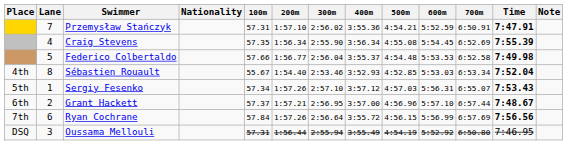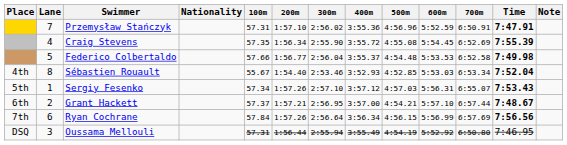 <table class="wikitable sortable">
 <tr>
 <th>Place</th>
 <th>Lane</th>
 <th>Swimmer</th>
 <th>Nationality</th>
 <th><small>100m</small></th>
 <th><small>200m</small></th>
 <th><small>300m</small></th>
 <th><small>400m</small></th>
 <th><small>500m</small></th>
 <th><small>600m</small></th>
 <th><small>700m</small></th>
 <th>Time</th>
 <th>Note</th>
 </tr>
 <tr>
 <td bgcolor=gold align="center"></td>
 <td align="center">7</td>
 <td><a href='#'>Przemysław Stańczyk</a></td>
 <td></td>
 <td><small>57.31</small></td>
 <td><small>1:57.10</small></td>
 <td><small>2:56.02</small></td>
 <td><small>3:55.36</small></td>
-<td><small>4:54.21</small></td>
+<td><small>4:56.96</small></td>
 <td><small>5:52.59</small></td>
 <td><small>6:50.91</small></td>
 <td><strong>7:47.91</strong></td>
 <td></td>
 </tr>
 <tr>
 <td bgcolor=silver align="center"></td>
 <td align="center">4</td>
 <td><a href='#'>Craig Stevens</a></td>
 <td></td>
 <td><small>57.35</small></td>
 <td><small>1:56.34</small></td>
 <td><small>2:55.90</small></td>
-<td><small>3:56.34</small></td>
+<td><small>3:55.72</small></td>
 <td><small>4:55.08</small></td>
 <td><small>5:54.45</small></td>
 <td><small>6:52.69</small></td>
 <td><strong>7:55.39</strong></td>
 <td></td>
 </tr>
 <tr>
 <td bgcolor=cc9966 align="center"></td>
 <td align="center">5</td>
 <td><a href='#'>Federico Colbertaldo</a></td>
 <td></td>
 <td><small>57.66</small></td>
 <td><small>1:56.77</small></td>
 <td><small>2:56.04</small></td>
 <td><small>3:55.37</small></td>
 <td><small>4:54.48</small></td>
 <td><small>5:53.53</small></td>
 <td><small>6:52.58</small></td>
 <td><strong>7:49.98</strong></td>
 <td></td>
 </tr>
 <tr>
 <td align="center">4th</td>
 <td align="center">8</td>
 <td><a href='#'>Sébastien Rouault</a></td>
 <td></td>
 <td><small>55.67</small></td>
 <td><small>1:54.40</small></td>
 <td><small>2:53.46</small></td>
 <td><small>3:52.93</small></td>
 <td><small>4:52.85</small></td>
 <td><small>5:53.03</small></td>
 <td><small>6:53.34</small></td>
 <td><strong>7:52.04</strong></td>
 <td></td>
 </tr>
 <tr>
 <td align="center">5th</td>
 <td align="center">1</td>
 <td><a href='#'>Sergiy Fesenko</a></td>
 <td></td>
 <td><small>57.34</small></td>
 <td><small>1:57.26</small></td>
 <td><small>2:57.10</small></td>
 <td><small>3:57.12</small></td>
 <td><small>4:57.03</small></td>
 <td><small>5:56.31</small></td>
 <td><small>6:55.07</small></td>
 <td><strong>7:53.43</strong></td>
 <td></td>
 </tr>
 <tr>
 <td align="center">6th</td>
 <td align="center">2</td>
 <td><a href='#'>Grant Hackett</a></td>
 <td></td>
 <td><small>57.37</small></td>
 <td><small>1:57.21</small></td>
 <td><small>2:56.95</small></td>
 <td><small>3:57.00</small></td>
-<td><small>4:56.96</small></td>
+<td><small>4:54.21</small></td>
 <td><small>5:57.10</small></td>
 <td><small>6:57.44</small></td>
 <td><strong>7:48.67</strong></td>
 <td></td>
 </tr>
 <tr>
 <td align="center">7th</td>
 <td align="center">6</td>
 <td><a href='#'>Ryan Cochrane</a></td>
 <td></td>
 <td><small>57.84</small></td>
 <td><small>1:57.26</small></td>
 <td><small>2:56.64</small></td>
-<td><small>3:55.72</small></td>
+<td><small>3:56.34</small></td>
 <td><small>4:56.15</small></td>
 <td><small>5:56.99</small></td>
 <td><small>6:57.69</small></td>
 <td><strong>7:56.56</strong></td>
 <td></td>
 </tr>
 <tr>
 <td align="center">DSQ</td>
 <td align="center">3</td>
 <td><a href='#'>Oussama Mellouli</a></td>
 <td></td>
 <td><small><s>57.31</s></small></td>
 <td><small><s>1:56.44</s></small></td>
 <td><small><s>2:55.94</s></small></td>
 <td><small><s>3:55.49</s></small></td>
 <td><small><s>4:54.19</s></small></td>
 <td><small><s>5:52.92</s></small></td>
 <td><small><s>6:50.80</s></small></td>
 <td><s>7:46.95</s></td>
 <td></td>
 </tr>
 </table>
